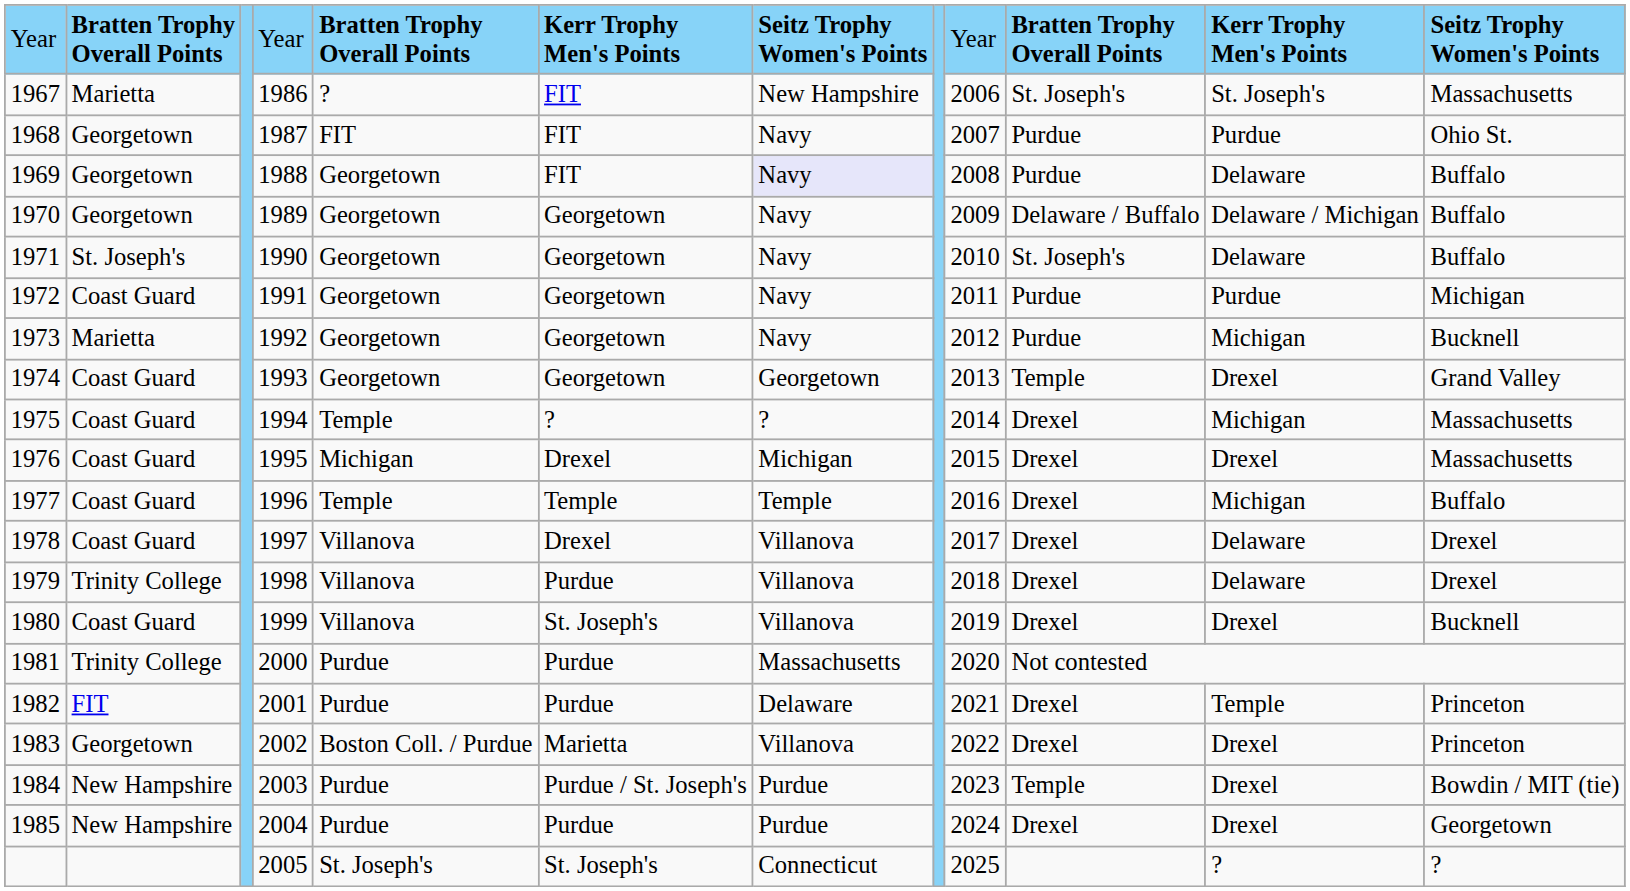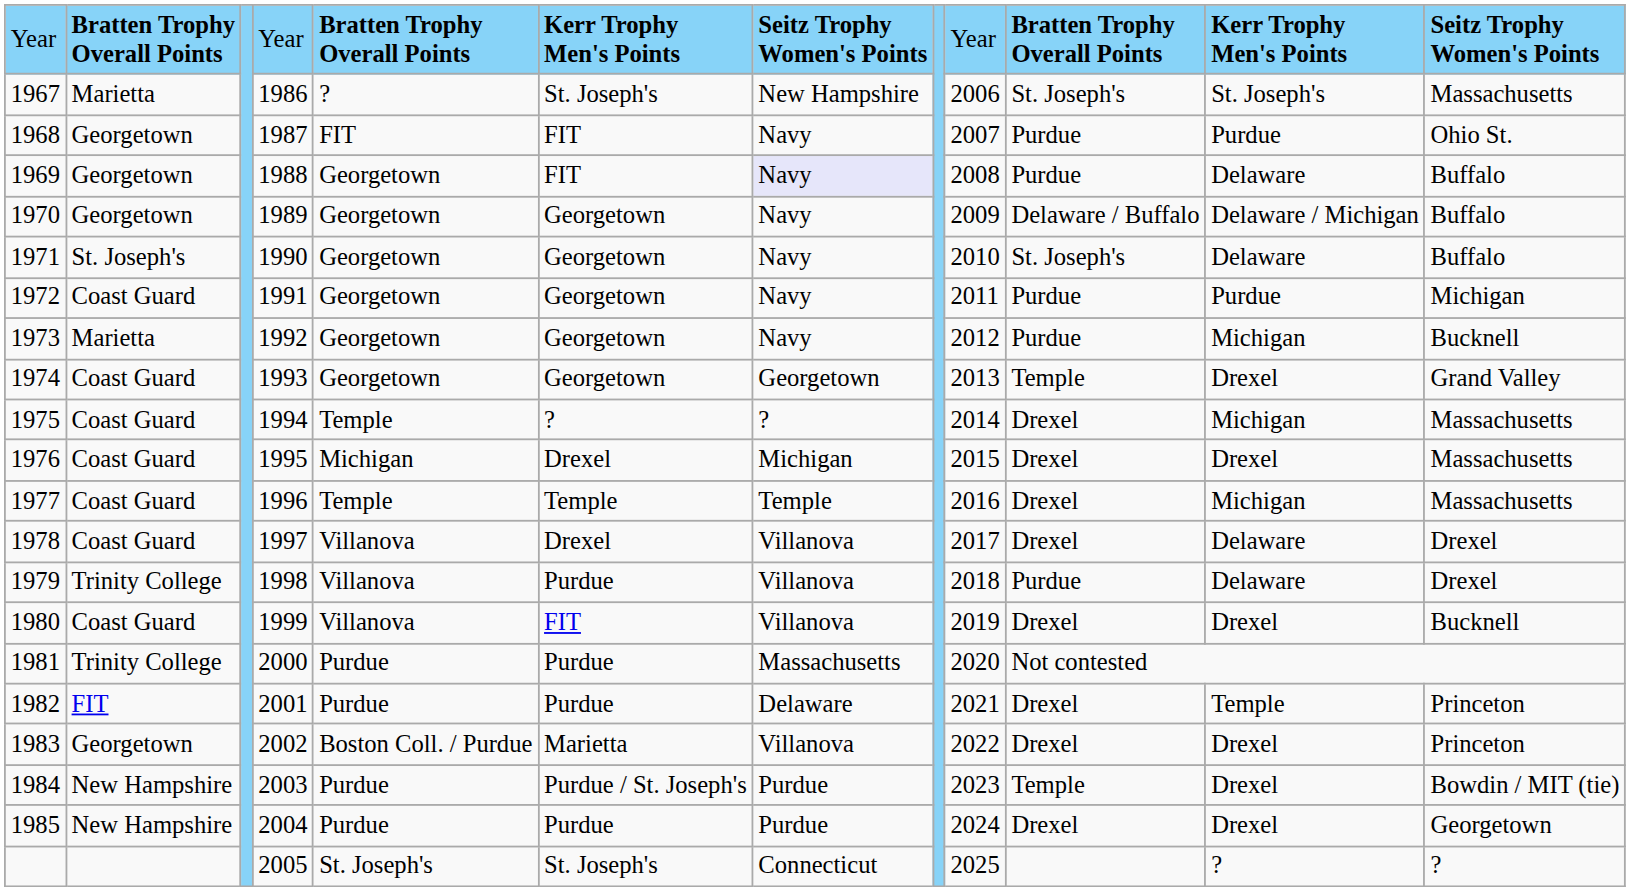 <table class="wikitable" style="font-size:85%;">
 <tr ! style="background-color: #87D3F8;">
 <td>Year</td>
 <td><strong>Bratten Trophy<br>Overall Points</strong></td>
 <td rowspan="21"></td>
 <td>Year</td>
 <td><strong>Bratten Trophy<br>Overall Points</strong></td>
 <td><strong>Kerr Trophy<br>Men's Points</strong></td>
 <td><strong>Seitz Trophy<br>Women's Points</strong></td>
 <td rowspan="21"></td>
 <td>Year</td>
 <td><strong>Bratten Trophy<br>Overall Points</strong></td>
 <td><strong>Kerr Trophy<br>Men's Points</strong></td>
 <td><strong>Seitz Trophy<br>Women's Points</strong></td>
 </tr>
 <tr --->
 <td>1967</td>
 <td>Marietta </td>
 <td>1986</td>
 <td>?</td>
-<td><a href='#'>FIT</a></td>
+<td>St. Joseph's </td>
 <td>New Hampshire </td>
 <td>2006</td>
 <td>St. Joseph's</td>
 <td>St. Joseph's</td>
 <td>Massachusetts</td>
 </tr>
 <tr --->
 <td>1968</td>
 <td>Georgetown </td>
 <td>1987</td>
 <td>FIT </td>
 <td>FIT </td>
 <td>Navy </td>
 <td>2007</td>
 <td>Purdue</td>
 <td>Purdue</td>
 <td>Ohio St.</td>
 </tr>
 <tr --->
 <td>1969</td>
 <td>Georgetown </td>
 <td>1988</td>
 <td>Georgetown </td>
 <td>FIT </td>
 <td style="background: lavender;">Navy </td>
 <td>2008</td>
 <td>Purdue</td>
 <td>Delaware</td>
 <td>Buffalo</td>
 </tr>
 <tr --->
 <td>1970</td>
 <td>Georgetown </td>
 <td>1989</td>
 <td>Georgetown </td>
 <td>Georgetown </td>
 <td>Navy </td>
 <td>2009</td>
 <td>Delaware / Buffalo</td>
 <td>Delaware / Michigan</td>
 <td>Buffalo</td>
 </tr>
 <tr --->
 <td>1971</td>
 <td>St. Joseph's </td>
 <td>1990</td>
 <td>Georgetown </td>
 <td>Georgetown </td>
 <td>Navy </td>
 <td>2010</td>
 <td>St. Joseph's</td>
 <td>Delaware</td>
 <td>Buffalo</td>
 </tr>
 <tr --->
 <td>1972</td>
 <td>Coast Guard </td>
 <td>1991</td>
 <td>Georgetown </td>
 <td>Georgetown </td>
 <td>Navy </td>
 <td>2011</td>
 <td>Purdue</td>
 <td>Purdue</td>
 <td>Michigan</td>
 </tr>
 <tr --->
 <td>1973</td>
 <td>Marietta </td>
 <td>1992</td>
 <td>Georgetown </td>
 <td>Georgetown </td>
 <td>Navy </td>
 <td>2012</td>
 <td>Purdue </td>
 <td>Michigan </td>
 <td>Bucknell </td>
 </tr>
 <tr --->
 <td>1974</td>
 <td>Coast Guard </td>
 <td>1993</td>
 <td>Georgetown </td>
 <td>Georgetown </td>
 <td>Georgetown </td>
 <td>2013</td>
 <td>Temple</td>
 <td>Drexel</td>
 <td>Grand Valley</td>
 </tr>
 <tr --->
 <td>1975</td>
 <td>Coast Guard </td>
 <td>1994</td>
 <td>Temple </td>
 <td>?</td>
 <td>?</td>
 <td>2014</td>
 <td>Drexel</td>
 <td>Michigan</td>
 <td>Massachusetts</td>
 </tr>
 <tr --->
 <td>1976</td>
 <td>Coast Guard </td>
 <td>1995</td>
 <td>Michigan </td>
 <td>Drexel </td>
 <td>Michigan </td>
 <td>2015</td>
 <td>Drexel</td>
 <td>Drexel</td>
 <td>Massachusetts</td>
 </tr>
 <tr --->
 <td>1977</td>
 <td>Coast Guard </td>
 <td>1996</td>
 <td>Temple </td>
 <td>Temple </td>
 <td>Temple </td>
 <td>2016</td>
 <td>Drexel</td>
 <td>Michigan</td>
-<td>Buffalo</td>
+<td>Massachusetts</td>
 </tr>
 <tr --->
 <td>1978</td>
 <td>Coast Guard </td>
 <td>1997</td>
 <td>Villanova </td>
 <td>Drexel </td>
 <td>Villanova </td>
 <td>2017</td>
 <td>Drexel</td>
 <td>Delaware</td>
 <td>Drexel</td>
 </tr>
 <tr --->
 <td>1979</td>
 <td>Trinity College </td>
 <td>1998</td>
 <td>Villanova </td>
 <td>Purdue </td>
 <td>Villanova </td>
 <td>2018</td>
-<td>Drexel</td>
+<td>Purdue</td>
 <td>Delaware</td>
 <td>Drexel</td>
 </tr>
 <tr --->
 <td>1980</td>
 <td>Coast Guard </td>
 <td>1999</td>
 <td>Villanova </td>
-<td>St. Joseph's </td>
+<td><a href='#'>FIT</a></td>
 <td>Villanova </td>
 <td>2019</td>
 <td>Drexel</td>
 <td>Drexel</td>
 <td>Bucknell </td>
 </tr>
 <tr --->
 <td>1981</td>
 <td>Trinity College </td>
 <td>2000</td>
 <td>Purdue </td>
 <td>Purdue </td>
 <td>Massachusetts </td>
 <td>2020</td>
 <td colspan="3">Not contested</td>
 </tr>
 <tr --->
 <td>1982</td>
 <td><a href='#'>FIT</a></td>
 <td>2001</td>
 <td>Purdue </td>
 <td>Purdue </td>
 <td>Delaware </td>
 <td>2021</td>
 <td>Drexel</td>
 <td>Temple</td>
 <td>Princeton</td>
 </tr>
 <tr --->
 <td>1983</td>
 <td>Georgetown </td>
 <td>2002</td>
 <td>Boston Coll. / Purdue</td>
 <td>Marietta</td>
 <td>Villanova </td>
 <td>2022</td>
 <td>Drexel </td>
 <td>Drexel</td>
 <td>Princeton</td>
 </tr>
 <tr --->
 <td>1984</td>
 <td>New Hampshire </td>
 <td>2003</td>
 <td>Purdue </td>
 <td>Purdue / St. Joseph's </td>
 <td>Purdue </td>
 <td>2023</td>
 <td>Temple</td>
 <td>Drexel</td>
 <td>Bowdin / MIT (tie)</td>
 </tr>
 <tr --->
 <td>1985</td>
 <td>New Hampshire </td>
 <td>2004</td>
 <td>Purdue</td>
 <td>Purdue</td>
 <td>Purdue</td>
 <td>2024</td>
 <td>Drexel</td>
 <td>Drexel</td>
 <td>Georgetown</td>
 </tr>
 <tr --->
 <td></td>
 <td></td>
 <td>2005</td>
 <td>St. Joseph's </td>
 <td>St. Joseph's </td>
 <td>Connecticut </td>
 <td>2025</td>
 <td></td>
 <td>?</td>
 <td>?</td>
 </tr>
 </table>
